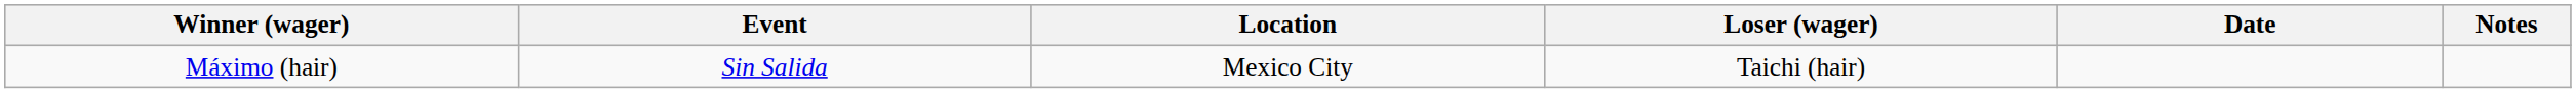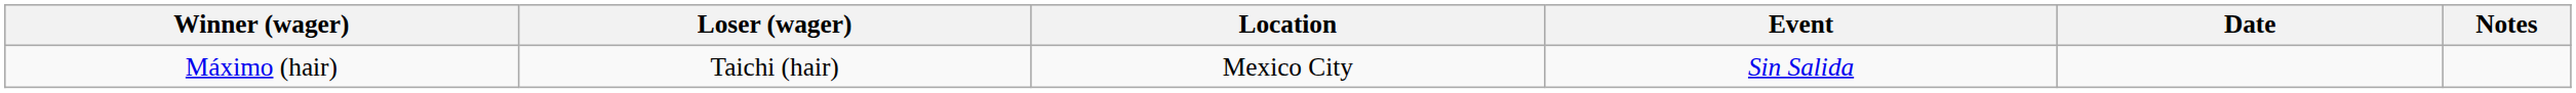 <table class="wikitable sortable" width=100%  style="text-align: center">
 <tr>
 <th width=20% scope="col">Winner (wager)</th>
+<th width=20% scope="col">Loser (wager)</th>
+<th width=20% scope="col">Location</th>
 <th width=20% scope="col">Event</th>
-<th width=20% scope="col">Location</th>
-<th width=20% scope="col">Loser (wager)</th>
 <th width=15% scope="col">Date</th>
 <th class="unsortable" width=5% scope="col">Notes</th>
 </tr>
 <tr>
 <td><a href='#'>Máximo</a> (hair)</td>
+<td>Taichi (hair)</td>
+<td>Mexico City</td>
 <td><em><a href='#'>Sin Salida</a></em></td>
-<td>Mexico City</td>
-<td>Taichi (hair)</td>
 <td></td>
 <td></td>
 </tr>
 </table>
